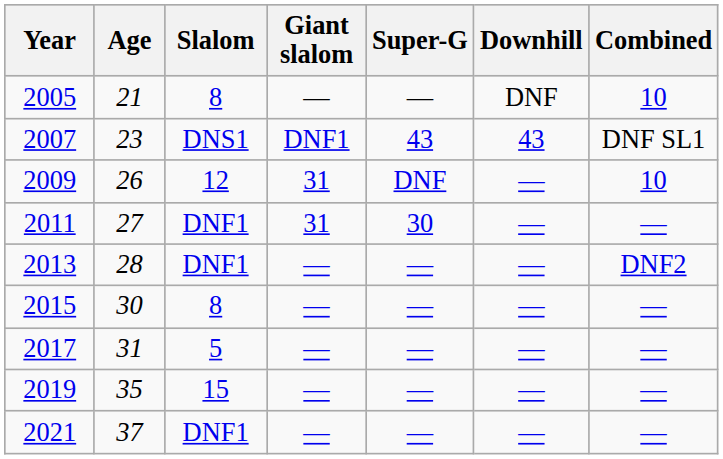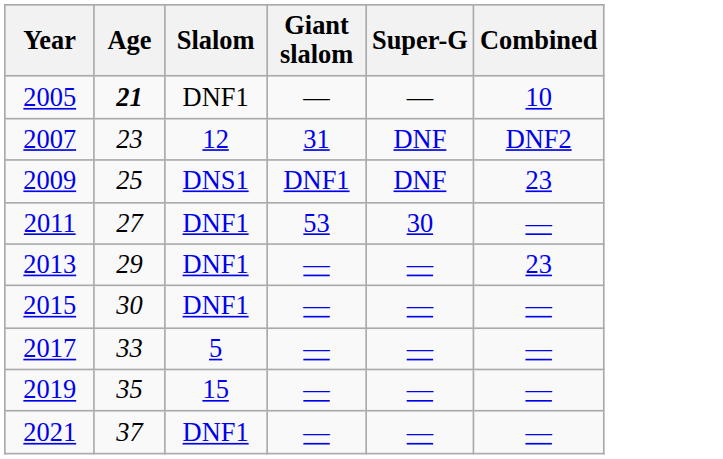 <table class=wikitable style="text-align:center">
 <tr>
 <th>  Year  </th>
 <th> Age </th>
 <th> Slalom </th>
 <th> Giant <br> slalom </th>
 <th>Super-G</th>
-<th>Downhill</th>
 <th>Combined</th>
 </tr>
 <tr>
 <td><a href='#'>2005</a></td>
-<td><em>21</em></td>
-<td><a href='#'>8</a></td>
+<td><strong><em>21</em></strong></td>
+<td>DNF1</td>
 <td>—</td>
 <td>—</td>
-<td>DNF</td>
 <td><a href='#'>10</a></td>
 </tr>
 <tr>
 <td><a href='#'>2007</a></td>
 <td><em>23</em></td>
-<td><a href='#'>DNS1</a></td>
-<td><a href='#'>DNF1</a></td>
-<td><a href='#'>43</a></td>
-<td><a href='#'>43</a></td>
-<td>DNF SL1</td>
+<td><a href='#'>12</a></td>
+<td><a href='#'>31</a></td>
+<td><a href='#'>DNF</a></td>
+<td><a href='#'>DNF2</a></td>
 </tr>
 <tr>
 <td><a href='#'>2009</a></td>
-<td><em>26</em></td>
-<td><a href='#'>12</a></td>
-<td><a href='#'>31</a></td>
+<td><em>25</em></td>
+<td><a href='#'>DNS1</a></td>
+<td><a href='#'>DNF1</a></td>
 <td><a href='#'>DNF</a></td>
-<td><a href='#'>—</a></td>
-<td><a href='#'>10</a></td>
+<td><a href='#'>23</a></td>
 </tr>
 <tr>
 <td><a href='#'>2011</a></td>
 <td><em>27</em></td>
 <td><a href='#'>DNF1</a></td>
-<td><a href='#'>31</a></td>
+<td><a href='#'>53</a></td>
 <td><a href='#'>30</a></td>
-<td><a href='#'>—</a></td>
 <td><a href='#'>—</a></td>
 </tr>
 <tr>
 <td><a href='#'>2013</a></td>
-<td><em>28</em></td>
+<td><em>29</em></td>
 <td><a href='#'>DNF1</a></td>
 <td><a href='#'>—</a></td>
 <td><a href='#'>—</a></td>
-<td><a href='#'>—</a></td>
-<td><a href='#'>DNF2</a></td>
+<td><a href='#'>23</a></td>
 </tr>
 <tr>
 <td><a href='#'>2015</a></td>
 <td><em>30</em></td>
-<td><a href='#'>8</a></td>
-<td><a href='#'>—</a></td>
+<td><a href='#'>DNF1</a></td>
 <td><a href='#'>—</a></td>
 <td><a href='#'>—</a></td>
 <td><a href='#'>—</a></td>
 </tr>
 <tr>
 <td><a href='#'>2017</a></td>
-<td><em>31</em></td>
+<td><em>33</em></td>
 <td><a href='#'>5</a></td>
-<td><a href='#'>—</a></td>
 <td><a href='#'>—</a></td>
 <td><a href='#'>—</a></td>
 <td><a href='#'>—</a></td>
 </tr>
 <tr>
 <td><a href='#'>2019</a></td>
 <td><em>35</em></td>
 <td><a href='#'>15</a></td>
 <td><a href='#'>—</a></td>
 <td><a href='#'>—</a></td>
 <td><a href='#'>—</a></td>
-<td><a href='#'>—</a></td>
 </tr>
 <tr>
 <td><a href='#'>2021</a></td>
 <td><em>37</em></td>
 <td><a href='#'>DNF1</a></td>
 <td><a href='#'>—</a></td>
 <td><a href='#'>—</a></td>
 <td><a href='#'>—</a></td>
-<td><a href='#'>—</a></td>
 </tr>
 </table>
